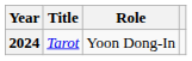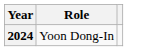 <table class="wikitable plainrowheaders">
 <tr>
 <th scope="col">Year</th>
-<th scope="col">Title</th>
 <th scope="col">Role</th>
 <th scope="col"></th>
 </tr>
 <tr>
 <th scope="row">2024</th>
-<td><em><a href='#'>Tarot</a></em> </td>
 <td>Yoon Dong-In</td>
 <td style="text-align:center"></td>
 </tr>
 </table>
